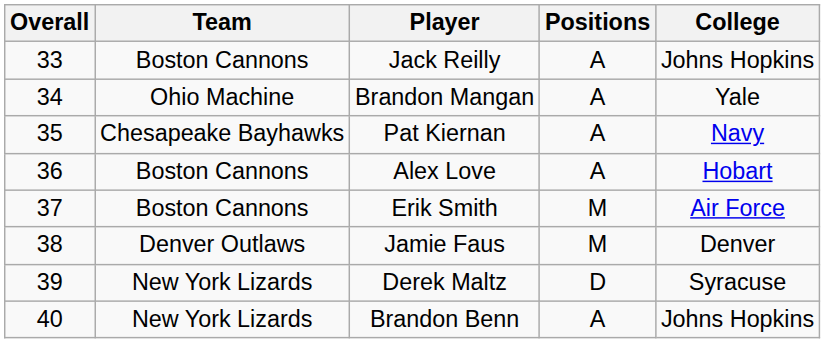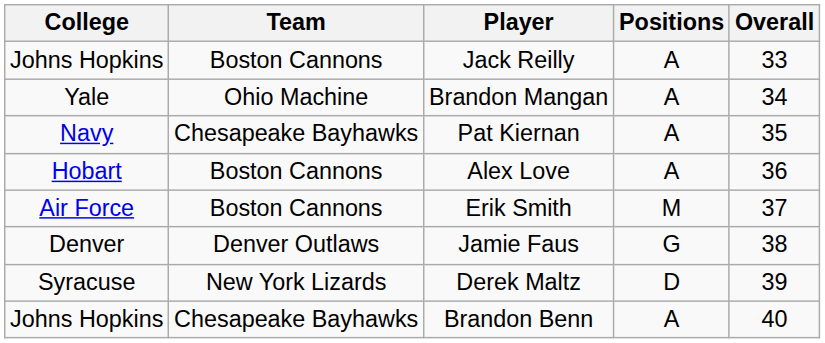 <table class="wikitable" style="text-align:center">
 <tr>
-<th>Overall</th>
+<th>College</th>
 <th>Team</th>
 <th>Player</th>
 <th>Positions</th>
-<th>College</th>
+<th>Overall</th>
 </tr>
 <tr>
-<td>33</td>
+<td>Johns Hopkins</td>
 <td>Boston Cannons</td>
 <td>Jack Reilly</td>
 <td>A</td>
-<td>Johns Hopkins</td>
+<td>33</td>
 </tr>
 <tr>
-<td>34</td>
+<td>Yale</td>
 <td>Ohio Machine</td>
 <td>Brandon Mangan</td>
 <td>A</td>
-<td>Yale</td>
+<td>34</td>
 </tr>
 <tr>
-<td>35</td>
+<td><a href='#'>Navy</a></td>
 <td>Chesapeake Bayhawks</td>
 <td>Pat Kiernan</td>
 <td>A</td>
-<td><a href='#'>Navy</a></td>
+<td>35</td>
 </tr>
 <tr>
-<td>36</td>
+<td><a href='#'>Hobart</a></td>
 <td>Boston Cannons</td>
 <td>Alex Love</td>
 <td>A</td>
-<td><a href='#'>Hobart</a></td>
+<td>36</td>
 </tr>
 <tr>
-<td>37</td>
+<td><a href='#'>Air Force</a></td>
 <td>Boston Cannons</td>
 <td>Erik Smith</td>
 <td>M</td>
-<td><a href='#'>Air Force</a></td>
+<td>37</td>
 </tr>
 <tr>
-<td>38</td>
+<td>Denver</td>
 <td>Denver Outlaws</td>
 <td>Jamie Faus</td>
-<td>M</td>
-<td>Denver</td>
+<td>G</td>
+<td>38</td>
 </tr>
 <tr>
-<td>39</td>
+<td>Syracuse</td>
 <td>New York Lizards</td>
 <td>Derek Maltz</td>
 <td>D</td>
-<td>Syracuse</td>
+<td>39</td>
 </tr>
 <tr>
-<td>40</td>
-<td>New York Lizards</td>
+<td>Johns Hopkins</td>
+<td>Chesapeake Bayhawks</td>
 <td>Brandon Benn</td>
 <td>A</td>
-<td>Johns Hopkins</td>
+<td>40</td>
 </tr>
 </table>
